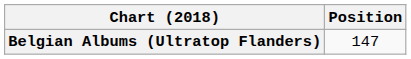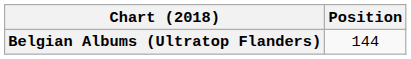 <table class="wikitable plainrowheaders" style="text-align:center">
 <tr>
 <th scope="col">Chart (2018)</th>
 <th scope="col">Position</th>
 </tr>
 <tr>
 <th scope="row">Belgian Albums (Ultratop Flanders)</th>
-<td>147</td>
+<td>144</td>
 </tr>
 </table>
